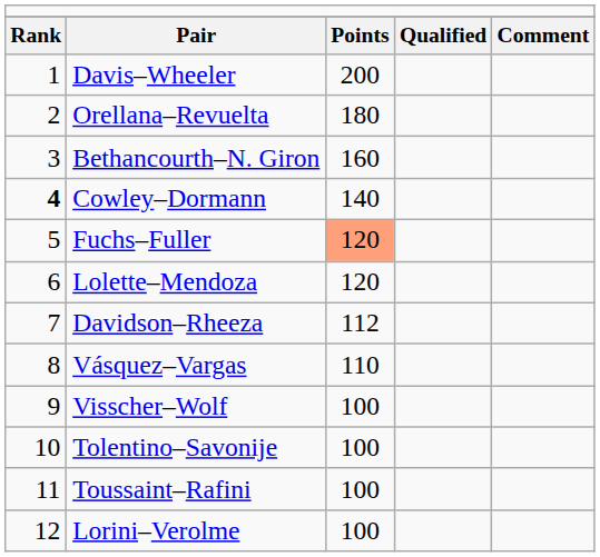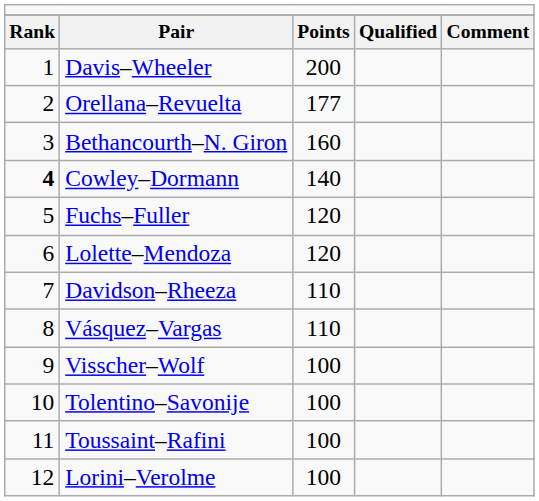 <table class="wikitable">
 <tr>
 <td colspan=5 align="center"></td>
 </tr>
 <tr>
 </tr>
 <tr style="font-size:10pt;font-weight:bold">
 <th>Rank</th>
 <th>Pair</th>
 <th>Points</th>
 <th>Qualified</th>
 <th>Comment</th>
 </tr>
 <tr>
 <td align=right>1</td>
 <td> <a href='#'>Davis</a>–<a href='#'>Wheeler</a></td>
 <td align=center>200</td>
 <td></td>
 <td></td>
 </tr>
 <tr>
 <td align=right>2</td>
 <td> <a href='#'>Orellana</a>–<a href='#'>Revuelta</a></td>
-<td align=center>180</td>
+<td align=center>177</td>
 <td></td>
 <td></td>
 </tr>
 <tr>
 <td align=right>3</td>
 <td> <a href='#'>Bethancourth</a>–<a href='#'>N. Giron</a></td>
 <td align=center>160</td>
 <td></td>
 <td></td>
 </tr>
 <tr>
 <td align=right><strong>4</strong></td>
 <td> <a href='#'>Cowley</a>–<a href='#'>Dormann</a></td>
 <td align=center>140</td>
 <td></td>
 <td></td>
 </tr>
 <tr>
 <td align=right>5</td>
 <td> <a href='#'>Fuchs</a>–<a href='#'>Fuller</a></td>
-<td align=center style="background: lightsalmon;">120</td>
+<td align=center>120</td>
 <td></td>
 <td></td>
 </tr>
 <tr>
 <td align=right>6</td>
 <td> <a href='#'>Lolette</a>–<a href='#'>Mendoza</a></td>
 <td align=center>120</td>
 <td></td>
 <td></td>
 </tr>
 <tr>
 <td align=right>7</td>
 <td> <a href='#'>Davidson</a>–<a href='#'>Rheeza</a></td>
-<td align=center>112</td>
+<td align=center>110</td>
 <td></td>
 <td></td>
 </tr>
 <tr>
 <td align=right>8</td>
 <td> <a href='#'>Vásquez</a>–<a href='#'>Vargas</a></td>
 <td align=center>110</td>
 <td></td>
 <td></td>
 </tr>
 <tr>
 <td align=right>9</td>
 <td> <a href='#'>Visscher</a>–<a href='#'>Wolf</a></td>
 <td align=center>100</td>
 <td></td>
 <td></td>
 </tr>
 <tr>
 <td align=right>10</td>
 <td> <a href='#'>Tolentino</a>–<a href='#'>Savonije</a></td>
 <td align=center>100</td>
 <td></td>
 <td></td>
 </tr>
 <tr>
 <td align=right>11</td>
 <td> <a href='#'>Toussaint</a>–<a href='#'>Rafini</a></td>
 <td align=center>100</td>
 <td></td>
 <td></td>
 </tr>
 <tr>
 <td align=right>12</td>
 <td> <a href='#'>Lorini</a>–<a href='#'>Verolme</a></td>
 <td align=center>100</td>
 <td></td>
 <td></td>
 </tr>
 </table>
